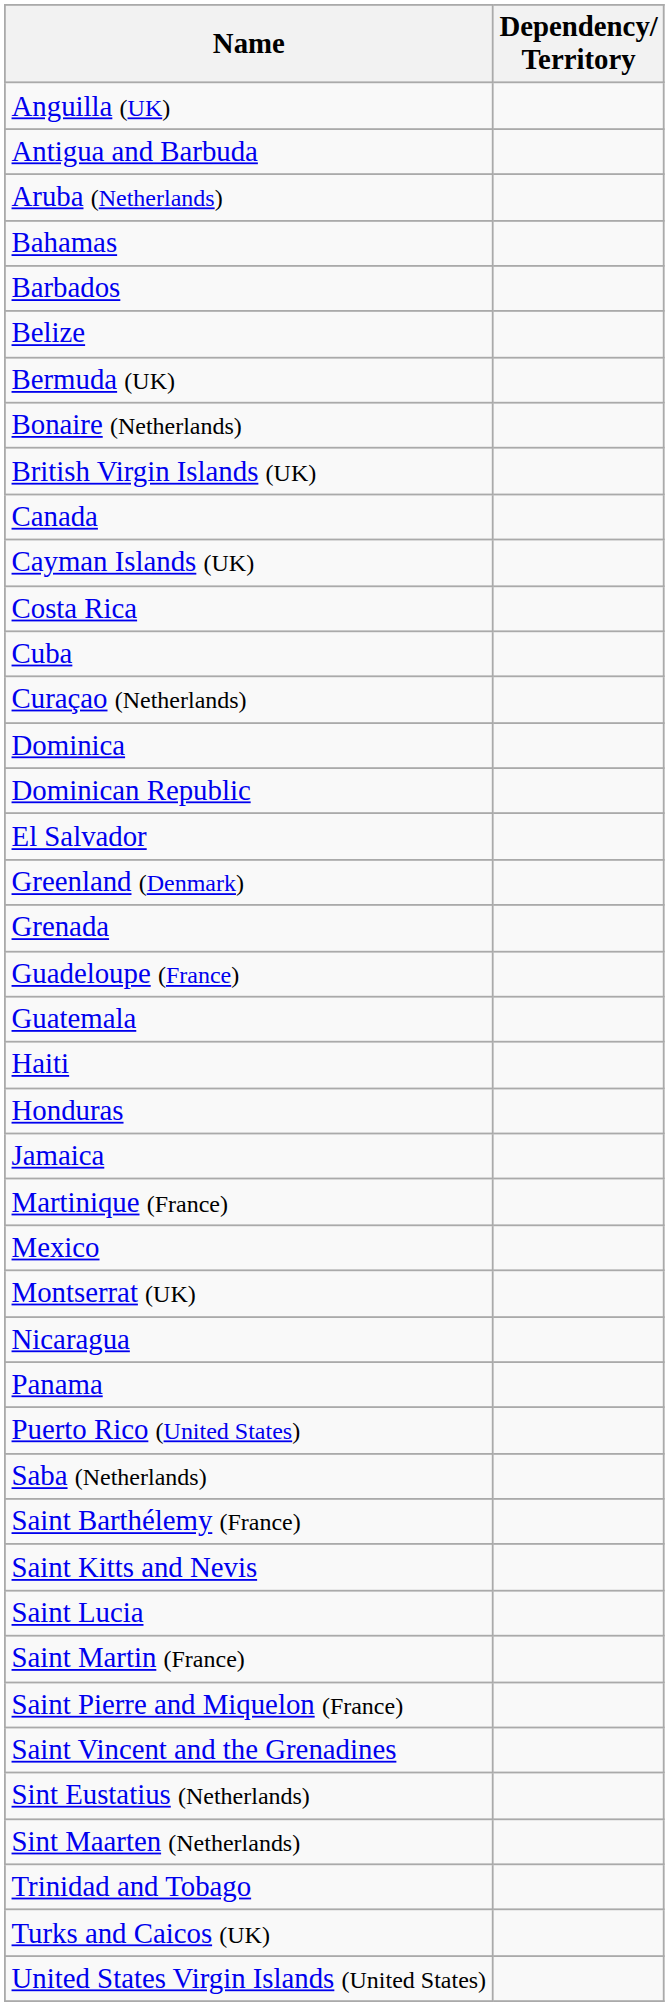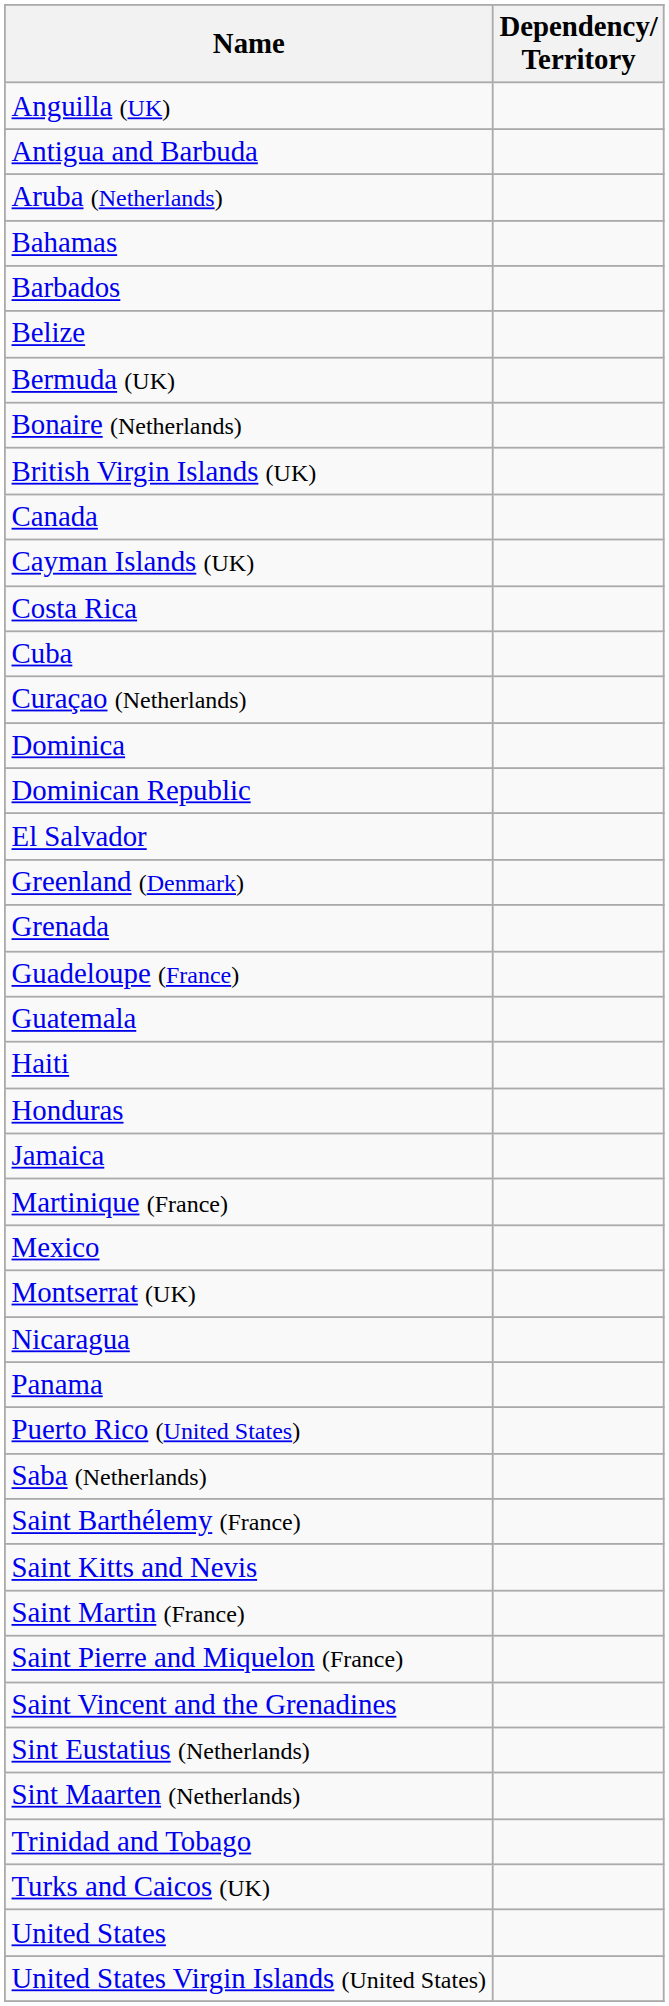 <table class="wikitable sortable">
 <tr>
 <th>Name</th>
 <th>Dependency/<br>Territory</th>
 </tr>
 <tr>
 <td><a href='#'>Anguilla</a> <small>(<a href='#'>UK</a>)</small></td>
 <td></td>
 </tr>
 <tr>
 <td><a href='#'>Antigua and Barbuda</a></td>
 <td></td>
 </tr>
 <tr>
 <td><a href='#'>Aruba</a> <small>(<a href='#'>Netherlands</a>)</small></td>
 <td></td>
 </tr>
 <tr>
 <td><a href='#'>Bahamas</a></td>
 <td></td>
 </tr>
 <tr>
 <td><a href='#'>Barbados</a></td>
 <td></td>
 </tr>
 <tr>
 <td><a href='#'>Belize</a></td>
 <td></td>
 </tr>
 <tr>
 <td><a href='#'>Bermuda</a> <small>(UK)</small></td>
 <td></td>
 </tr>
 <tr>
 <td><a href='#'>Bonaire</a> <small>(Netherlands)</small></td>
 <td></td>
 </tr>
 <tr>
 <td><a href='#'>British Virgin Islands</a> <small>(UK)</small></td>
 <td></td>
 </tr>
 <tr>
 <td><a href='#'>Canada</a></td>
 <td></td>
 </tr>
 <tr>
 <td><a href='#'>Cayman Islands</a> <small>(UK)</small></td>
 <td></td>
 </tr>
 <tr>
 <td><a href='#'>Costa Rica</a></td>
 <td></td>
 </tr>
 <tr>
 <td><a href='#'>Cuba</a></td>
 <td></td>
 </tr>
 <tr>
 <td><a href='#'>Curaçao</a> <small>(Netherlands)</small></td>
 <td></td>
 </tr>
 <tr>
 <td><a href='#'>Dominica</a></td>
 <td></td>
 </tr>
 <tr>
 <td><a href='#'>Dominican Republic</a></td>
 <td></td>
 </tr>
 <tr>
 <td><a href='#'>El Salvador</a></td>
 <td></td>
 </tr>
 <tr>
 <td><a href='#'>Greenland</a> <small>(<a href='#'>Denmark</a>)</small></td>
 <td></td>
 </tr>
 <tr>
 <td><a href='#'>Grenada</a></td>
 <td></td>
 </tr>
 <tr>
 <td><a href='#'>Guadeloupe</a> <small>(<a href='#'>France</a>)</small></td>
 <td></td>
 </tr>
 <tr>
 <td><a href='#'>Guatemala</a></td>
 <td></td>
 </tr>
 <tr>
 <td><a href='#'>Haiti</a></td>
 <td></td>
 </tr>
 <tr>
 <td><a href='#'>Honduras</a></td>
 <td></td>
 </tr>
 <tr>
 <td><a href='#'>Jamaica</a></td>
 <td></td>
 </tr>
 <tr>
 <td><a href='#'>Martinique</a> <small>(France)</small></td>
 <td></td>
 </tr>
 <tr>
 <td><a href='#'>Mexico</a></td>
 <td></td>
 </tr>
 <tr>
 <td><a href='#'>Montserrat</a> <small>(UK)</small></td>
 <td></td>
 </tr>
 <tr>
 <td><a href='#'>Nicaragua</a></td>
 <td></td>
 </tr>
 <tr>
 <td><a href='#'>Panama</a></td>
 <td></td>
 </tr>
 <tr>
 <td><a href='#'>Puerto Rico</a> <small>(<a href='#'>United States</a>)</small></td>
 <td></td>
 </tr>
 <tr>
 <td><a href='#'>Saba</a> <small>(Netherlands)</small></td>
 <td></td>
 </tr>
 <tr>
 <td><a href='#'>Saint Barthélemy</a> <small>(France)</small></td>
 <td></td>
 </tr>
 <tr>
 <td><a href='#'>Saint Kitts and Nevis</a></td>
 <td></td>
 </tr>
 <tr>
-<td><a href='#'>Saint Lucia</a></td>
-<td></td>
-</tr>
-<tr>
 <td><a href='#'>Saint Martin</a> <small>(France)</small></td>
 <td></td>
 </tr>
 <tr>
 <td><a href='#'>Saint Pierre and Miquelon</a> <small>(France)</small></td>
 <td></td>
 </tr>
 <tr>
 <td><a href='#'>Saint Vincent and the Grenadines</a></td>
 <td></td>
 </tr>
 <tr>
 <td><a href='#'>Sint Eustatius</a> <small>(Netherlands)</small></td>
 <td></td>
 </tr>
 <tr>
 <td><a href='#'>Sint Maarten</a> <small>(Netherlands)</small></td>
 <td></td>
 </tr>
 <tr>
 <td><a href='#'>Trinidad and Tobago</a></td>
 <td></td>
 </tr>
 <tr>
 <td><a href='#'>Turks and Caicos</a> <small>(UK)</small></td>
 <td></td>
 </tr>
 <tr>
+<td><a href='#'>United States</a></td>
+<td></td>
+</tr>
+<tr>
 <td><a href='#'>United States Virgin Islands</a> <small>(United States)</small></td>
 <td></td>
 </tr>
 </table>
